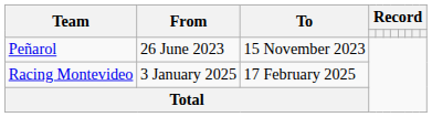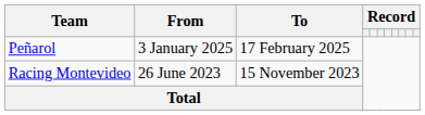 <table class="wikitable" style="text-align: center">
 <tr>
 <th rowspan="2">Team</th>
 <th rowspan="2">From</th>
 <th rowspan="2">To</th>
 <th colspan="8">Record</th>
 </tr>
 <tr>
 <th></th>
 <th></th>
 <th></th>
 <th></th>
 <th></th>
 <th></th>
 <th></th>
 <th></th>
 </tr>
 <tr>
 <td align=left><a href='#'>Peñarol</a></td>
-<td align=left>26 June 2023</td>
-<td align=left>15 November 2023<br></td>
+<td align=left>3 January 2025</td>
+<td align=left>17 February 2025<br></td>
 </tr>
 <tr>
 <td align=left><a href='#'>Racing Montevideo</a></td>
-<td align=left>3 January 2025</td>
-<td align=left>17 February 2025<br></td>
+<td align=left>26 June 2023</td>
+<td align=left>15 November 2023<br></td>
 </tr>
 <tr>
 <th colspan="3">Total<br></th>
 </tr>
 </table>
